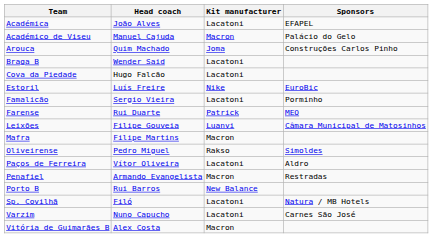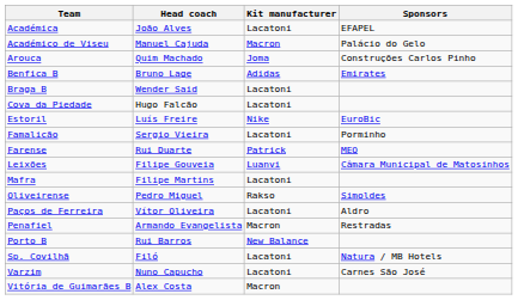 <table class="wikitable sortable" style="text-align: left;">
 <tr>
 <th>Team</th>
 <th>Head coach</th>
 <th>Kit manufacturer</th>
 <th>Sponsors</th>
 </tr>
 <tr>
 <td><a href='#'>Académica</a></td>
 <td> <a href='#'>João Alves</a></td>
 <td>Lacatoni</td>
 <td>EFAPEL</td>
 </tr>
 <tr>
 <td><a href='#'>Académico de Viseu</a></td>
 <td> <a href='#'>Manuel Cajuda</a></td>
 <td><a href='#'>Macron</a></td>
 <td>Palácio do Gelo</td>
 </tr>
 <tr>
 <td><a href='#'>Arouca</a></td>
 <td> <a href='#'>Quim Machado</a></td>
 <td><a href='#'>Joma</a></td>
 <td>Construções Carlos Pinho</td>
+</tr>
+<tr>
+<td><a href='#'>Benfica B</a></td>
+<td> <a href='#'>Bruno Lage</a></td>
+<td><a href='#'>Adidas</a></td>
+<td><a href='#'>Emirates</a></td>
 </tr>
 <tr>
 <td><a href='#'>Braga B</a></td>
 <td> <a href='#'>Wender Said</a></td>
 <td>Lacatoni</td>
 <td></td>
 </tr>
 <tr>
 <td><a href='#'>Cova da Piedade</a></td>
 <td> Hugo Falcão</td>
 <td>Lacatoni</td>
 <td></td>
 </tr>
 <tr>
 <td><a href='#'>Estoril</a></td>
 <td> <a href='#'>Luís Freire</a></td>
 <td><a href='#'>Nike</a></td>
 <td><a href='#'>EuroBic</a></td>
 </tr>
 <tr>
 <td><a href='#'>Famalicão</a></td>
 <td> <a href='#'>Sergio Vieira</a></td>
 <td>Lacatoni</td>
 <td>Porminho</td>
 </tr>
 <tr>
 <td><a href='#'>Farense</a></td>
 <td> <a href='#'>Rui Duarte</a></td>
 <td><a href='#'>Patrick</a></td>
 <td><a href='#'>MEO</a></td>
 </tr>
 <tr>
 <td><a href='#'>Leixões</a></td>
 <td> <a href='#'>Filipe Gouveia</a></td>
 <td><a href='#'>Luanvi</a></td>
 <td><a href='#'>Câmara Municipal de Matosinhos</a></td>
 </tr>
 <tr>
 <td><a href='#'>Mafra</a></td>
 <td> <a href='#'>Filipe Martins</a></td>
-<td>Macron</td>
+<td>Lacatoni</td>
 <td></td>
 </tr>
 <tr>
 <td><a href='#'>Oliveirense</a></td>
 <td> <a href='#'>Pedro Miguel</a></td>
 <td>Rakso</td>
 <td><a href='#'>Simoldes</a></td>
 </tr>
 <tr>
 <td><a href='#'>Paços de Ferreira</a></td>
 <td> <a href='#'>Vítor Oliveira</a></td>
 <td>Lacatoni</td>
 <td>Aldro</td>
 </tr>
 <tr>
 <td><a href='#'>Penafiel</a></td>
 <td> <a href='#'>Armando Evangelista</a></td>
 <td>Macron</td>
 <td>Restradas</td>
 </tr>
 <tr>
 <td><a href='#'>Porto B</a></td>
 <td> <a href='#'>Rui Barros</a></td>
 <td><a href='#'>New Balance</a></td>
 <td></td>
 </tr>
 <tr>
 <td><a href='#'>Sp. Covilhã</a></td>
 <td> <a href='#'>Filó</a></td>
 <td>Lacatoni</td>
 <td><a href='#'>Natura</a> / MB Hotels</td>
 </tr>
 <tr>
 <td><a href='#'>Varzim</a></td>
 <td> <a href='#'>Nuno Capucho</a></td>
 <td>Lacatoni</td>
 <td>Carnes São José</td>
 </tr>
 <tr>
 <td><a href='#'>Vitória de Guimarães B</a></td>
 <td> <a href='#'>Alex Costa</a></td>
 <td>Macron</td>
 <td></td>
 </tr>
 </table>
